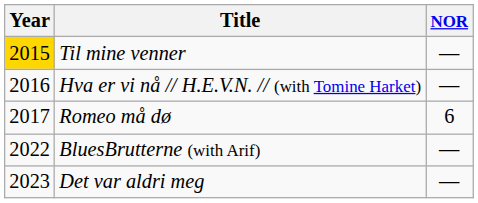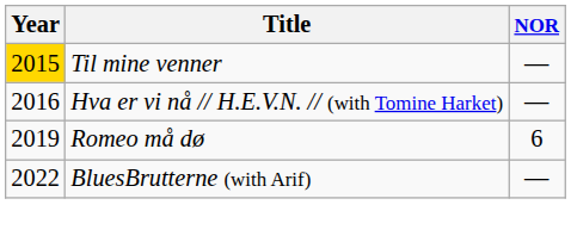 <table class="wikitable sortable">
 <tr>
 <th>Year</th>
 <th>Title</th>
 <th><small><a href='#'>NOR</a></small></th>
 </tr>
 <tr>
 <td style="background: gold;">2015</td>
 <td><em>Til mine venner</em></td>
 <td align="center">—</td>
 </tr>
 <tr>
 <td>2016</td>
 <td><em>Hva er vi nå // H.E.V.N. //</em> <small>(with <a href='#'>Tomine Harket</a>)</small></td>
 <td align="center">—</td>
 </tr>
 <tr>
-<td>2017</td>
+<td>2019</td>
 <td><em>Romeo må dø</em></td>
 <td align="center">6</td>
 </tr>
 <tr>
 <td>2022</td>
 <td><em>BluesBrutterne</em> <small>(with Arif)</small></td>
 <td align="center">—</td>
 </tr>
-<tr>
-<td>2023</td>
-<td><em>Det var aldri meg</em></td>
-<td align="center">—</td>
-</tr>
 </table>
